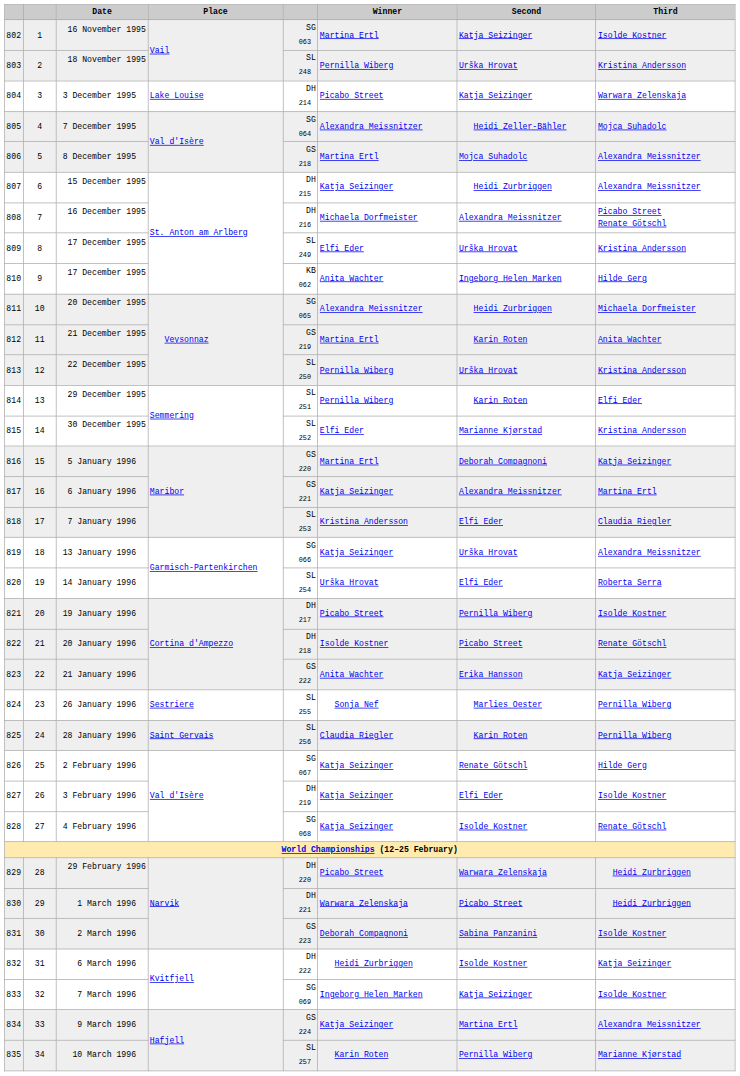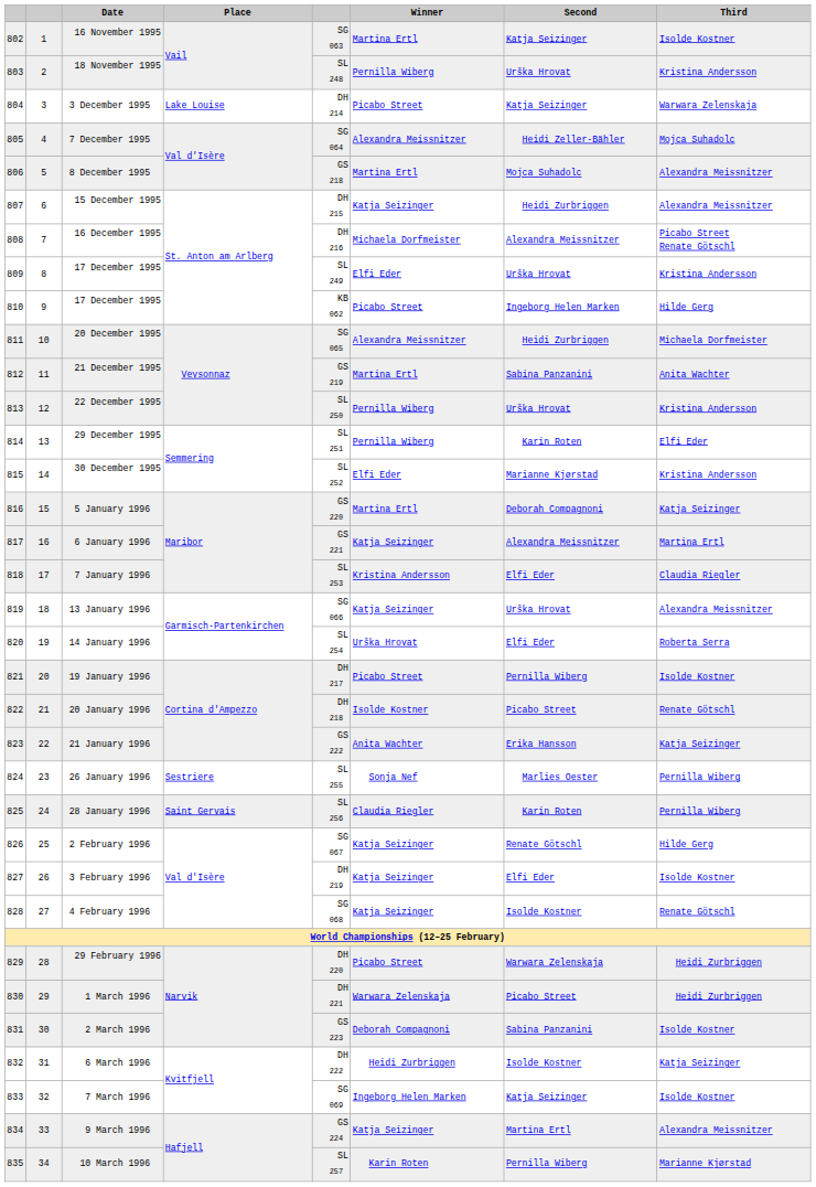 <table class="wikitable plainrowheaders" style="background:#fff; font-size:86%; line-height:16px; border:grey solid 1px; border-collapse:collapse;">
 <tr style="background:#ccc; text-align:center;">
 <td align="center" width="13"></td>
 <td align="center" width="40"></td>
 <td align="center" width="120"><strong>Date</strong></td>
 <td align="center" width="180"><strong>Place</strong></td>
 <td align="center" width="42"></td>
 <td align="center" width="185"><strong>Winner</strong></td>
 <td align="center" width="185"><strong>Second</strong></td>
 <td align="center" width="185"><strong>Third</strong></td>
 </tr>
 <tr bgcolor="#EFEFEF">
 <td align=center>802</td>
 <td align=center>1</td>
 <td align=right>16 November 1995  </td>
 <td rowspan=2> <a href='#'>Vail</a></td>
 <td align=right>SG <sub>063</sub> </td>
 <td> <a href='#'>Martina Ertl</a></td>
 <td> <a href='#'>Katja Seizinger</a></td>
 <td> <a href='#'>Isolde Kostner</a></td>
 </tr>
 <tr bgcolor="#EFEFEF">
 <td align=center>803</td>
 <td align=center>2</td>
 <td align=right>18 November 1995  </td>
 <td align=right>SL <sub>248</sub> </td>
 <td> <a href='#'>Pernilla Wiberg</a></td>
 <td> <a href='#'>Urška Hrovat</a></td>
 <td> <a href='#'>Kristina Andersson</a></td>
 </tr>
 <tr>
 <td align=center>804</td>
 <td align=center>3</td>
 <td align=right>3 December 1995  </td>
 <td> <a href='#'>Lake Louise</a></td>
 <td align=right>DH <sub>214</sub> </td>
 <td> <a href='#'>Picabo Street</a></td>
 <td> <a href='#'>Katja Seizinger</a></td>
 <td> <a href='#'>Warwara Zelenskaja</a></td>
 </tr>
 <tr bgcolor="#EFEFEF">
 <td align=center>805</td>
 <td align=center>4</td>
 <td align=right>7 December 1995  </td>
 <td rowspan=2> <a href='#'>Val d'Isère</a></td>
 <td align=right>SG <sub>064</sub> </td>
 <td> <a href='#'>Alexandra Meissnitzer</a></td>
 <td>   <a href='#'>Heidi Zeller-Bähler</a></td>
 <td> <a href='#'>Mojca Suhadolc</a></td>
 </tr>
 <tr bgcolor="#EFEFEF">
 <td align=center>806</td>
 <td align=center>5</td>
 <td align=right>8 December 1995  </td>
 <td align=right>GS <sub>218</sub> </td>
 <td> <a href='#'>Martina Ertl</a></td>
 <td> <a href='#'>Mojca Suhadolc</a></td>
 <td> <a href='#'>Alexandra Meissnitzer</a></td>
 </tr>
 <tr>
 <td align=center>807</td>
 <td align=center>6</td>
 <td align=right>15 December 1995  </td>
 <td rowspan=4> <a href='#'>St. Anton am Arlberg</a></td>
 <td align=right>DH <sub>215</sub> </td>
 <td> <a href='#'>Katja Seizinger</a></td>
 <td>   <a href='#'>Heidi Zurbriggen</a></td>
 <td> <a href='#'>Alexandra Meissnitzer</a></td>
 </tr>
 <tr>
 <td align=center>808</td>
 <td align=center>7</td>
 <td align=right>16 December 1995  </td>
 <td align=right>DH <sub>216</sub> </td>
 <td> <a href='#'>Michaela Dorfmeister</a></td>
 <td> <a href='#'>Alexandra Meissnitzer</a></td>
 <td> <a href='#'>Picabo Street</a><br> <a href='#'>Renate Götschl</a></td>
 </tr>
 <tr>
 <td align=center>809</td>
 <td align=center>8</td>
 <td align=right>17 December 1995  </td>
 <td align=right>SL <sub>249</sub> </td>
 <td> <a href='#'>Elfi Eder</a></td>
 <td> <a href='#'>Urška Hrovat</a></td>
 <td> <a href='#'>Kristina Andersson</a></td>
 </tr>
 <tr>
 <td align=center>810</td>
 <td align=center>9</td>
 <td align=right>17 December 1995  </td>
 <td align=right>KB <sub>062</sub> </td>
-<td> <a href='#'>Anita Wachter</a></td>
+<td> <a href='#'>Picabo Street</a></td>
 <td> <a href='#'>Ingeborg Helen Marken</a></td>
 <td> <a href='#'>Hilde Gerg</a></td>
 </tr>
 <tr bgcolor="#EFEFEF">
 <td align=center>811</td>
 <td align=center>10</td>
 <td align=right>20 December 1995  </td>
 <td rowspan=3>   <a href='#'>Veysonnaz</a></td>
 <td align=right>SG <sub>065</sub> </td>
 <td> <a href='#'>Alexandra Meissnitzer</a></td>
 <td>   <a href='#'>Heidi Zurbriggen</a></td>
 <td> <a href='#'>Michaela Dorfmeister</a></td>
 </tr>
 <tr bgcolor="#EFEFEF">
 <td align=center>812</td>
 <td align=center>11</td>
 <td align=right>21 December 1995  </td>
 <td align=right>GS <sub>219</sub> </td>
 <td> <a href='#'>Martina Ertl</a></td>
-<td>   <a href='#'>Karin Roten</a></td>
+<td> <a href='#'>Sabina Panzanini</a></td>
 <td> <a href='#'>Anita Wachter</a></td>
 </tr>
 <tr bgcolor="#EFEFEF">
 <td align=center>813</td>
 <td align=center>12</td>
 <td align=right>22 December 1995  </td>
 <td align=right>SL <sub>250</sub> </td>
 <td> <a href='#'>Pernilla Wiberg</a></td>
 <td> <a href='#'>Urška Hrovat</a></td>
 <td> <a href='#'>Kristina Andersson</a></td>
 </tr>
 <tr>
 <td align=center>814</td>
 <td align=center>13</td>
 <td align=right>29 December 1995  </td>
 <td rowspan=2> <a href='#'>Semmering</a></td>
 <td align=right>SL <sub>251</sub> </td>
 <td> <a href='#'>Pernilla Wiberg</a></td>
 <td>   <a href='#'>Karin Roten</a></td>
 <td> <a href='#'>Elfi Eder</a></td>
 </tr>
 <tr>
 <td align=center>815</td>
 <td align=center>14</td>
 <td align=right>30 December 1995  </td>
 <td align=right>SL <sub>252</sub> </td>
 <td> <a href='#'>Elfi Eder</a></td>
 <td> <a href='#'>Marianne Kjørstad</a></td>
 <td> <a href='#'>Kristina Andersson</a></td>
 </tr>
 <tr bgcolor="#EFEFEF">
 <td align=center>816</td>
 <td align=center>15</td>
 <td align=right>5 January 1996  </td>
 <td rowspan=3> <a href='#'>Maribor</a></td>
 <td align=right>GS <sub>220</sub> </td>
 <td> <a href='#'>Martina Ertl</a></td>
 <td> <a href='#'>Deborah Compagnoni</a></td>
 <td> <a href='#'>Katja Seizinger</a></td>
 </tr>
 <tr bgcolor="#EFEFEF">
 <td align=center>817</td>
 <td align=center>16</td>
 <td align=right>6 January 1996  </td>
 <td align=right>GS <sub>221</sub> </td>
 <td> <a href='#'>Katja Seizinger</a></td>
 <td> <a href='#'>Alexandra Meissnitzer</a></td>
 <td> <a href='#'>Martina Ertl</a></td>
 </tr>
 <tr bgcolor="#EFEFEF">
 <td align=center>818</td>
 <td align=center>17</td>
 <td align=right>7 January 1996  </td>
 <td align=right>SL <sub>253</sub> </td>
 <td> <a href='#'>Kristina Andersson</a></td>
 <td> <a href='#'>Elfi Eder</a></td>
 <td> <a href='#'>Claudia Riegler</a></td>
 </tr>
 <tr>
 <td align=center>819</td>
 <td align=center>18</td>
 <td align=right>13 January 1996  </td>
 <td rowspan=2> <a href='#'>Garmisch-Partenkirchen</a></td>
 <td align=right>SG <sub>066</sub> </td>
 <td> <a href='#'>Katja Seizinger</a></td>
 <td> <a href='#'>Urška Hrovat</a></td>
 <td> <a href='#'>Alexandra Meissnitzer</a></td>
 </tr>
 <tr>
 <td align=center>820</td>
 <td align=center>19</td>
 <td align=right>14 January 1996  </td>
 <td align=right>SL <sub>254</sub> </td>
 <td> <a href='#'>Urška Hrovat</a></td>
 <td> <a href='#'>Elfi Eder</a></td>
 <td> <a href='#'>Roberta Serra</a></td>
 </tr>
 <tr bgcolor="#EFEFEF">
 <td align=center>821</td>
 <td align=center>20</td>
 <td align=right>19 January 1996  </td>
 <td rowspan=3> <a href='#'>Cortina d'Ampezzo</a></td>
 <td align=right>DH <sub>217</sub> </td>
 <td> <a href='#'>Picabo Street</a></td>
 <td> <a href='#'>Pernilla Wiberg</a></td>
 <td> <a href='#'>Isolde Kostner</a></td>
 </tr>
 <tr bgcolor="#EFEFEF">
 <td align=center>822</td>
 <td align=center>21</td>
 <td align=right>20 January 1996  </td>
 <td align=right>DH <sub>218</sub> </td>
 <td> <a href='#'>Isolde Kostner</a></td>
 <td> <a href='#'>Picabo Street</a></td>
 <td> <a href='#'>Renate Götschl</a></td>
 </tr>
 <tr bgcolor="#EFEFEF">
 <td align=center>823</td>
 <td align=center>22</td>
 <td align=right>21 January 1996  </td>
 <td align=right>GS <sub>222</sub> </td>
 <td> <a href='#'>Anita Wachter</a></td>
 <td> <a href='#'>Erika Hansson</a></td>
 <td> <a href='#'>Katja Seizinger</a></td>
 </tr>
 <tr>
 <td align=center>824</td>
 <td align=center>23</td>
 <td align=right>26 January 1996  </td>
 <td> <a href='#'>Sestriere</a></td>
 <td align=right>SL <sub>255</sub> </td>
 <td>   <a href='#'>Sonja Nef</a></td>
 <td>   <a href='#'>Marlies Oester</a></td>
 <td> <a href='#'>Pernilla Wiberg</a></td>
 </tr>
 <tr bgcolor="#EFEFEF">
 <td align=center>825</td>
 <td align=center>24</td>
 <td align=right>28 January 1996  </td>
 <td> <a href='#'>Saint Gervais</a></td>
 <td align=right>SL <sub>256</sub> </td>
 <td> <a href='#'>Claudia Riegler</a></td>
 <td>   <a href='#'>Karin Roten</a></td>
 <td> <a href='#'>Pernilla Wiberg</a></td>
 </tr>
 <tr>
 <td align=center>826</td>
 <td align=center>25</td>
 <td align=right>2 February 1996  </td>
 <td rowspan=3> <a href='#'>Val d'Isère</a></td>
 <td align=right>SG <sub>067</sub> </td>
 <td> <a href='#'>Katja Seizinger</a></td>
 <td> <a href='#'>Renate Götschl</a></td>
 <td> <a href='#'>Hilde Gerg</a></td>
 </tr>
 <tr>
 <td align=center>827</td>
 <td align=center>26</td>
 <td align=right>3 February 1996  </td>
 <td align=right>DH <sub>219</sub> </td>
 <td> <a href='#'>Katja Seizinger</a></td>
 <td> <a href='#'>Elfi Eder</a></td>
 <td> <a href='#'>Isolde Kostner</a></td>
 </tr>
 <tr>
 <td align=center>828</td>
 <td align=center>27</td>
 <td align=right>4 February 1996  </td>
 <td align=right>SG <sub>068</sub> </td>
 <td> <a href='#'>Katja Seizinger</a></td>
 <td> <a href='#'>Isolde Kostner</a></td>
 <td> <a href='#'>Renate Götschl</a></td>
 </tr>
 <tr style="background:#FFEBAD">
 <td colspan="8" style="text-align:center;"><strong><a href='#'>World Championships</a> (12–25 February)</strong></td>
 </tr>
 <tr bgcolor="#EFEFEF">
 <td align=center>829</td>
 <td align=center>28</td>
 <td align=right>29 February 1996  </td>
 <td rowspan=3> <a href='#'>Narvik</a></td>
 <td align=right>DH <sub>220</sub> </td>
 <td> <a href='#'>Picabo Street</a></td>
 <td> <a href='#'>Warwara Zelenskaja</a></td>
 <td>   <a href='#'>Heidi Zurbriggen</a></td>
 </tr>
 <tr bgcolor="#EFEFEF">
 <td align=center>830</td>
 <td align=center>29</td>
 <td align=right>1 March 1996  </td>
 <td align=right>DH <sub>221</sub> </td>
 <td> <a href='#'>Warwara Zelenskaja</a></td>
 <td> <a href='#'>Picabo Street</a></td>
 <td>   <a href='#'>Heidi Zurbriggen</a></td>
 </tr>
 <tr bgcolor="#EFEFEF">
 <td align=center>831</td>
 <td align=center>30</td>
 <td align=right>2 March 1996  </td>
 <td align=right>GS <sub>223</sub> </td>
 <td> <a href='#'>Deborah Compagnoni</a></td>
 <td> <a href='#'>Sabina Panzanini</a></td>
 <td> <a href='#'>Isolde Kostner</a></td>
 </tr>
 <tr>
 <td align=center>832</td>
 <td align=center>31</td>
 <td align=right>6 March 1996  </td>
 <td rowspan=2> <a href='#'>Kvitfjell</a></td>
 <td align=right>DH <sub>222</sub> </td>
 <td>   <a href='#'>Heidi Zurbriggen</a></td>
 <td> <a href='#'>Isolde Kostner</a></td>
 <td> <a href='#'>Katja Seizinger</a></td>
 </tr>
 <tr>
 <td align=center>833</td>
 <td align=center>32</td>
 <td align=right>7 March 1996  </td>
 <td align=right>SG <sub>069</sub> </td>
 <td> <a href='#'>Ingeborg Helen Marken</a></td>
 <td> <a href='#'>Katja Seizinger</a></td>
 <td> <a href='#'>Isolde Kostner</a></td>
 </tr>
 <tr bgcolor="#EFEFEF">
 <td align=center>834</td>
 <td align=center>33</td>
 <td align=right>9 March 1996  </td>
 <td rowspan=2> <a href='#'>Hafjell</a></td>
 <td align=right>GS <sub>224</sub> </td>
 <td> <a href='#'>Katja Seizinger</a></td>
 <td> <a href='#'>Martina Ertl</a></td>
 <td> <a href='#'>Alexandra Meissnitzer</a></td>
 </tr>
 <tr bgcolor="#EFEFEF">
 <td align=center>835</td>
 <td align=center>34</td>
 <td align=right>10 March 1996  </td>
 <td align=right>SL <sub>257</sub> </td>
 <td>   <a href='#'>Karin Roten</a></td>
 <td> <a href='#'>Pernilla Wiberg</a></td>
 <td> <a href='#'>Marianne Kjørstad</a></td>
 </tr>
 </table>
